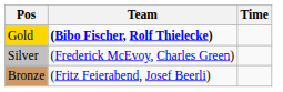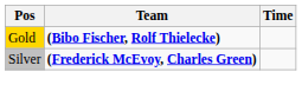 <table class="wikitable">
 <tr>
 <th>Pos</th>
 <th>Team</th>
 <th>Time</th>
 </tr>
 <tr>
 <td style="background:gold">Gold</td>
 <td><strong> (<a href='#'>Bibo Fischer</a>, <a href='#'>Rolf Thielecke</a>)</strong></td>
 <td></td>
 </tr>
 <tr>
 <td style="background:silver">Silver</td>
-<td> (<a href='#'>Frederick McEvoy</a>, <a href='#'>Charles Green</a>)</td>
-<td></td>
-</tr>
-<tr>
-<td style="background:#cc9966">Bronze</td>
-<td> (<a href='#'>Fritz Feierabend</a>, <a href='#'>Josef Beerli</a>)</td>
+<td><strong> (<a href='#'>Frederick McEvoy</a>, <a href='#'>Charles Green</a>)</strong></td>
 <td></td>
 </tr>
 </table>
